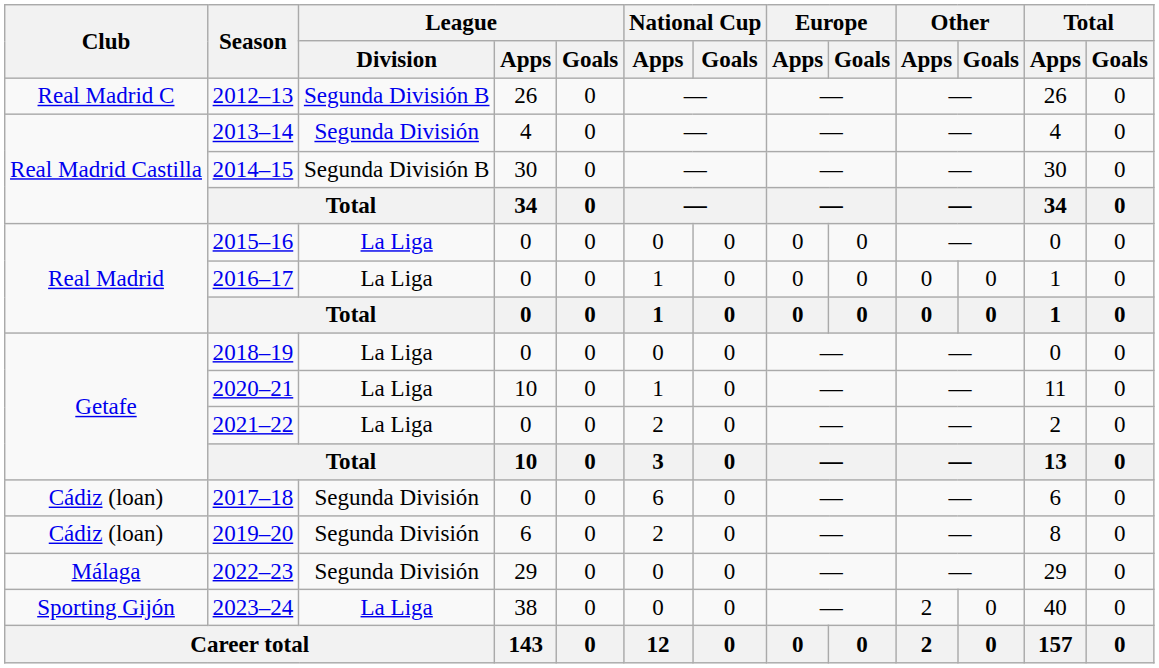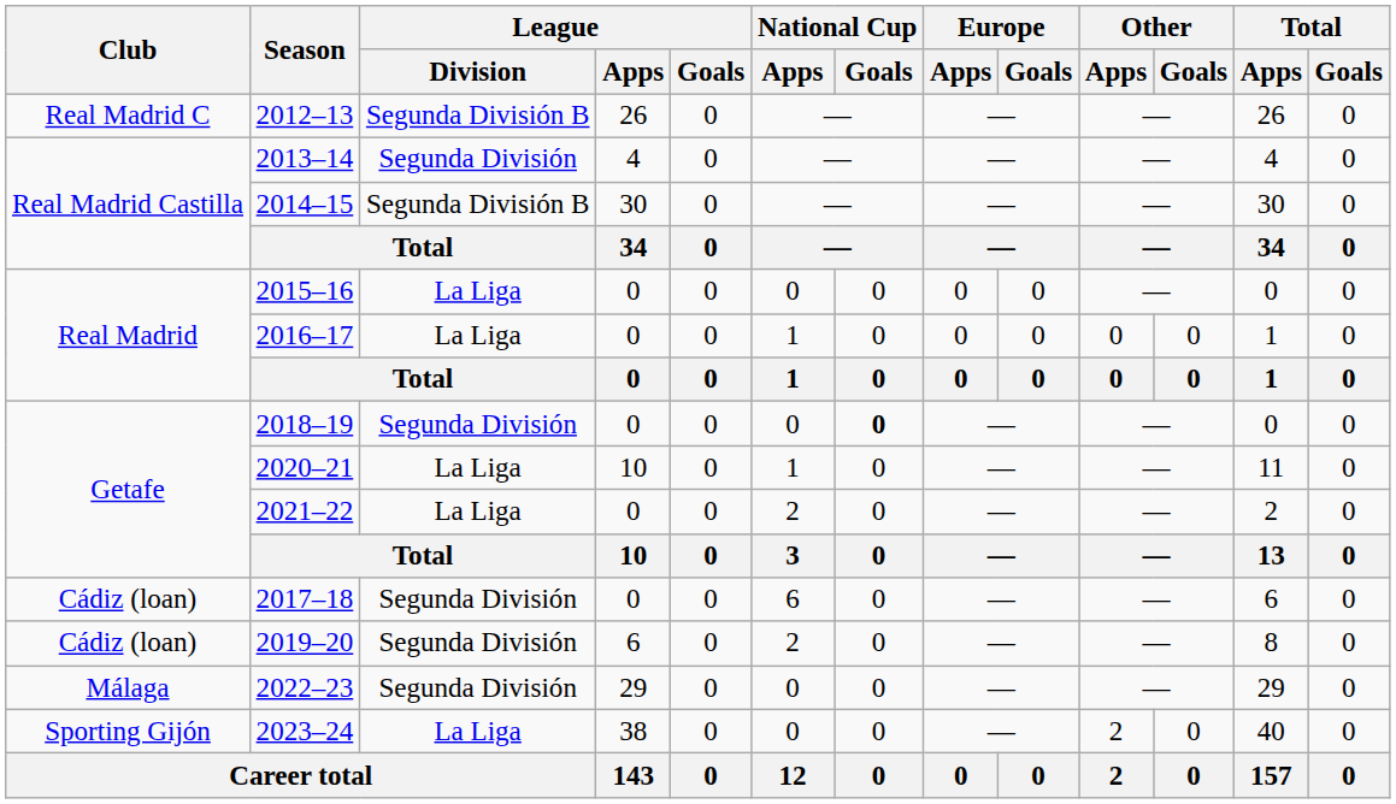 <table class="wikitable" style="text-align:center">
 <tr>
 <th rowspan="2">Club</th>
 <th rowspan="2">Season</th>
 <th colspan="3">League</th>
 <th colspan="2">National Cup</th>
 <th colspan="2">Europe</th>
 <th colspan="2">Other</th>
 <th colspan="2">Total</th>
 </tr>
 <tr>
 <th>Division</th>
 <th>Apps</th>
 <th>Goals</th>
 <th>Apps</th>
 <th>Goals</th>
 <th>Apps</th>
 <th>Goals</th>
 <th>Apps</th>
 <th>Goals</th>
 <th>Apps</th>
 <th>Goals</th>
 </tr>
 <tr>
 <td><a href='#'>Real Madrid C</a></td>
 <td><a href='#'>2012–13</a></td>
 <td><a href='#'>Segunda División B</a></td>
 <td>26</td>
 <td>0</td>
 <td colspan="2">—</td>
 <td colspan="2">—</td>
 <td colspan="2">—</td>
 <td>26</td>
 <td>0</td>
 </tr>
 <tr>
 <td rowspan="3"><a href='#'>Real Madrid Castilla</a></td>
 <td><a href='#'>2013–14</a></td>
 <td><a href='#'>Segunda División</a></td>
 <td>4</td>
 <td>0</td>
 <td colspan="2">—</td>
 <td colspan="2">—</td>
 <td colspan="2">—</td>
 <td>4</td>
 <td>0</td>
 </tr>
 <tr>
 <td><a href='#'>2014–15</a></td>
 <td>Segunda División B</td>
 <td>30</td>
 <td>0</td>
 <td colspan="2">—</td>
 <td colspan="2">—</td>
 <td colspan="2">—</td>
 <td>30</td>
 <td>0</td>
 </tr>
 <tr>
 <th colspan="2">Total</th>
 <th>34</th>
 <th>0</th>
 <th colspan="2">—</th>
 <th colspan="2">—</th>
 <th colspan="2">—</th>
 <th>34</th>
 <th>0</th>
 </tr>
 <tr>
 <td rowspan="3"><a href='#'>Real Madrid</a></td>
 <td><a href='#'>2015–16</a></td>
 <td><a href='#'>La Liga</a></td>
 <td>0</td>
 <td>0</td>
 <td>0</td>
 <td>0</td>
 <td>0</td>
 <td>0</td>
 <td colspan="2">—</td>
 <td>0</td>
 <td>0</td>
 </tr>
 <tr>
 <td><a href='#'>2016–17</a></td>
 <td>La Liga</td>
 <td>0</td>
 <td>0</td>
 <td>1</td>
 <td>0</td>
 <td>0</td>
 <td>0</td>
 <td>0</td>
 <td>0</td>
 <td>1</td>
 <td>0</td>
 </tr>
 <tr>
 <th colspan="2">Total</th>
 <th>0</th>
 <th>0</th>
 <th>1</th>
 <th>0</th>
 <th>0</th>
 <th>0</th>
 <th>0</th>
 <th>0</th>
 <th>1</th>
 <th>0</th>
 </tr>
 <tr>
 <td rowspan="4"><a href='#'>Getafe</a></td>
 <td><a href='#'>2018–19</a></td>
-<td>La Liga</td>
+<td><a href='#'>Segunda División</a></td>
 <td>0</td>
 <td>0</td>
 <td>0</td>
-<td>0</td>
+<td><strong>0</strong></td>
 <td colspan="2">—</td>
 <td colspan="2">—</td>
 <td>0</td>
 <td>0</td>
 </tr>
 <tr>
 <td><a href='#'>2020–21</a></td>
 <td>La Liga</td>
 <td>10</td>
 <td>0</td>
 <td>1</td>
 <td>0</td>
 <td colspan="2">—</td>
 <td colspan="2">—</td>
 <td>11</td>
 <td>0</td>
 </tr>
 <tr>
 <td><a href='#'>2021–22</a></td>
 <td>La Liga</td>
 <td>0</td>
 <td>0</td>
 <td>2</td>
 <td>0</td>
 <td colspan="2">—</td>
 <td colspan="2">—</td>
 <td>2</td>
 <td>0</td>
 </tr>
 <tr>
 <th colspan="2">Total</th>
 <th>10</th>
 <th>0</th>
 <th>3</th>
 <th>0</th>
 <th colspan="2">—</th>
 <th colspan="2">—</th>
 <th>13</th>
 <th>0</th>
 </tr>
 <tr>
 <td><a href='#'>Cádiz</a> (loan)</td>
 <td><a href='#'>2017–18</a></td>
 <td>Segunda División</td>
 <td>0</td>
 <td>0</td>
 <td>6</td>
 <td>0</td>
 <td colspan="2">—</td>
 <td colspan="2">—</td>
 <td>6</td>
 <td>0</td>
 </tr>
 <tr>
 <td><a href='#'>Cádiz</a> (loan)</td>
 <td><a href='#'>2019–20</a></td>
 <td>Segunda División</td>
 <td>6</td>
 <td>0</td>
 <td>2</td>
 <td>0</td>
 <td colspan="2">—</td>
 <td colspan="2">—</td>
 <td>8</td>
 <td>0</td>
 </tr>
 <tr>
 <td><a href='#'>Málaga</a></td>
 <td><a href='#'>2022–23</a></td>
 <td>Segunda División</td>
 <td>29</td>
 <td>0</td>
 <td>0</td>
 <td>0</td>
 <td colspan="2">—</td>
 <td colspan="2">—</td>
 <td>29</td>
 <td>0</td>
 </tr>
 <tr>
 <td><a href='#'>Sporting Gijón</a></td>
 <td><a href='#'>2023–24</a></td>
 <td><a href='#'>La Liga</a></td>
 <td>38</td>
 <td>0</td>
 <td>0</td>
 <td>0</td>
 <td colspan="2">—</td>
 <td>2</td>
 <td>0</td>
 <td>40</td>
 <td>0</td>
 </tr>
 <tr>
 <th colspan="3">Career total</th>
 <th>143</th>
 <th>0</th>
 <th>12</th>
 <th>0</th>
 <th>0</th>
 <th>0</th>
 <th>2</th>
 <th>0</th>
 <th>157</th>
 <th>0</th>
 </tr>
 </table>
